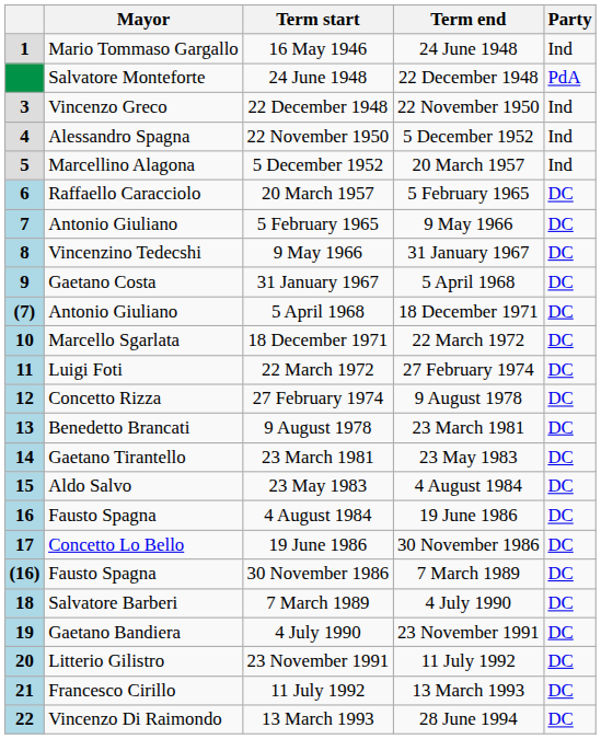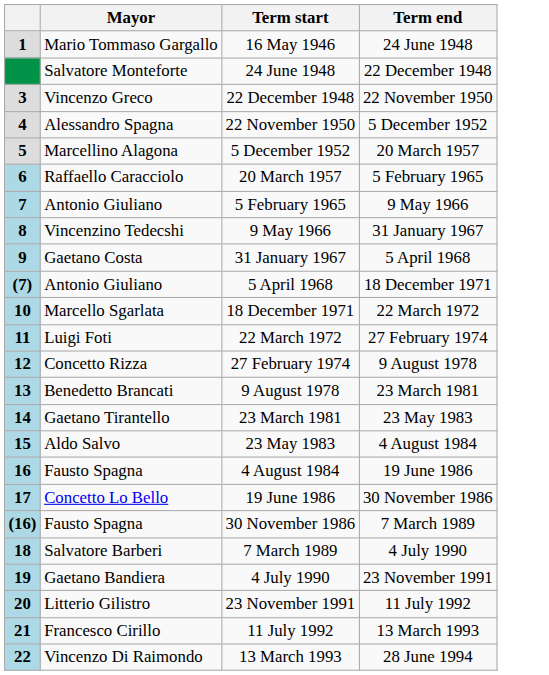 <table class="wikitable">
 <tr>
 <th class=unsortable> </th>
 <th>Mayor</th>
 <th>Term start</th>
 <th>Term end</th>
-<th>Party</th>
 </tr>
 <tr>
 <th style="background:#DDDDDD;">1</th>
 <td>Mario Tommaso Gargallo</td>
 <td align=center>16 May 1946</td>
 <td align=center>24 June 1948</td>
-<td>Ind</td>
 </tr>
 <tr>
 <th style="background:#009246;"></th>
 <td>Salvatore Monteforte</td>
 <td align=center>24 June 1948</td>
 <td align=center>22 December 1948</td>
-<td><a href='#'>PdA</a></td>
 </tr>
 <tr>
 <th style="background:#DDDDDD;">3</th>
 <td>Vincenzo Greco</td>
 <td align=center>22 December 1948</td>
 <td align=center>22 November 1950</td>
-<td>Ind</td>
 </tr>
 <tr>
 <th style="background:#DDDDDD;">4</th>
 <td>Alessandro Spagna</td>
 <td align=center>22 November 1950</td>
 <td align=center>5 December 1952</td>
-<td>Ind</td>
 </tr>
 <tr>
 <th style="background:#DDDDDD;">5</th>
 <td>Marcellino Alagona</td>
 <td align=center>5 December 1952</td>
 <td align=center>20 March 1957</td>
-<td>Ind</td>
 </tr>
 <tr>
 <th style="background:#ADD8E6;">6</th>
 <td>Raffaello Caracciolo</td>
 <td align=center>20 March 1957</td>
 <td align=center>5 February 1965</td>
-<td><a href='#'>DC</a></td>
 </tr>
 <tr>
 <th style="background:#ADD8E6;">7</th>
 <td>Antonio Giuliano</td>
 <td align=center>5 February 1965</td>
 <td align=center>9 May 1966</td>
-<td><a href='#'>DC</a></td>
 </tr>
 <tr>
 <th style="background:#ADD8E6;">8</th>
 <td>Vincenzino Tedecshi</td>
 <td align=center>9 May 1966</td>
 <td align=center>31 January 1967</td>
-<td><a href='#'>DC</a></td>
 </tr>
 <tr>
 <th style="background:#ADD8E6;">9</th>
 <td>Gaetano Costa</td>
 <td align=center>31 January 1967</td>
 <td align=center>5 April 1968</td>
-<td><a href='#'>DC</a></td>
 </tr>
 <tr>
 <th style="background:#ADD8E6;">(7)</th>
 <td>Antonio Giuliano</td>
 <td align=center>5 April 1968</td>
 <td align=center>18 December 1971</td>
-<td><a href='#'>DC</a></td>
 </tr>
 <tr>
 <th style="background:#ADD8E6;">10</th>
 <td>Marcello Sgarlata</td>
 <td align=center>18 December 1971</td>
 <td align=center>22 March 1972</td>
-<td><a href='#'>DC</a></td>
 </tr>
 <tr>
 <th style="background:#ADD8E6;">11</th>
 <td>Luigi Foti</td>
 <td align=center>22 March 1972</td>
 <td align=center>27 February 1974</td>
-<td><a href='#'>DC</a></td>
 </tr>
 <tr>
 <th style="background:#ADD8E6;">12</th>
 <td>Concetto Rizza</td>
 <td align=center>27 February 1974</td>
 <td align=center>9 August 1978</td>
-<td><a href='#'>DC</a></td>
 </tr>
 <tr>
 <th style="background:#ADD8E6;">13</th>
 <td>Benedetto Brancati</td>
 <td align=center>9 August 1978</td>
 <td align=center>23 March 1981</td>
-<td><a href='#'>DC</a></td>
 </tr>
 <tr>
 <th style="background:#ADD8E6;">14</th>
 <td>Gaetano Tirantello</td>
 <td align=center>23 March 1981</td>
 <td align=center>23 May 1983</td>
-<td><a href='#'>DC</a></td>
 </tr>
 <tr>
 <th style="background:#ADD8E6;">15</th>
 <td>Aldo Salvo</td>
 <td align=center>23 May 1983</td>
 <td align=center>4 August 1984</td>
-<td><a href='#'>DC</a></td>
 </tr>
 <tr>
 <th style="background:#ADD8E6;">16</th>
 <td>Fausto Spagna</td>
 <td align=center>4 August 1984</td>
 <td align=center>19 June 1986</td>
-<td><a href='#'>DC</a></td>
 </tr>
 <tr>
 <th style="background:#ADD8E6;">17</th>
 <td><a href='#'>Concetto Lo Bello</a></td>
 <td align=center>19 June 1986</td>
 <td align=center>30 November 1986</td>
-<td><a href='#'>DC</a></td>
 </tr>
 <tr>
 <th style="background:#ADD8E6;">(16)</th>
 <td>Fausto Spagna</td>
 <td align=center>30 November 1986</td>
 <td align=center>7 March 1989</td>
-<td><a href='#'>DC</a></td>
 </tr>
 <tr>
 <th style="background:#ADD8E6;">18</th>
 <td>Salvatore Barberi</td>
 <td align=center>7 March 1989</td>
 <td align=center>4 July 1990</td>
-<td><a href='#'>DC</a></td>
 </tr>
 <tr>
 <th style="background:#ADD8E6;">19</th>
 <td>Gaetano Bandiera</td>
 <td align=center>4 July 1990</td>
 <td align=center>23 November 1991</td>
-<td><a href='#'>DC</a></td>
 </tr>
 <tr>
 <th style="background:#ADD8E6;">20</th>
 <td>Litterio Gilistro</td>
 <td align=center>23 November 1991</td>
 <td align=center>11 July 1992</td>
-<td><a href='#'>DC</a></td>
 </tr>
 <tr>
 <th style="background:#ADD8E6;">21</th>
 <td>Francesco Cirillo</td>
 <td align=center>11 July 1992</td>
 <td align=center>13 March 1993</td>
-<td><a href='#'>DC</a></td>
 </tr>
 <tr>
 <th style="background:#ADD8E6;">22</th>
 <td>Vincenzo Di Raimondo</td>
 <td align=center>13 March 1993</td>
 <td align=center>28 June 1994</td>
-<td><a href='#'>DC</a></td>
 </tr>
 </table>
